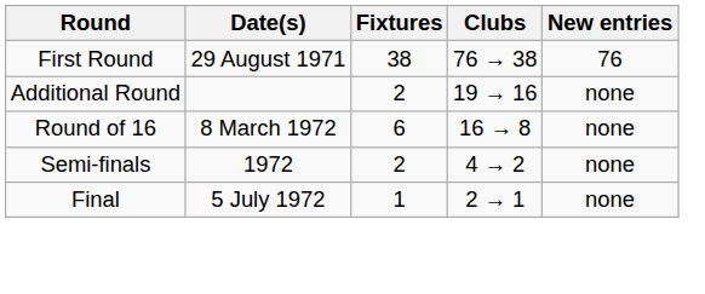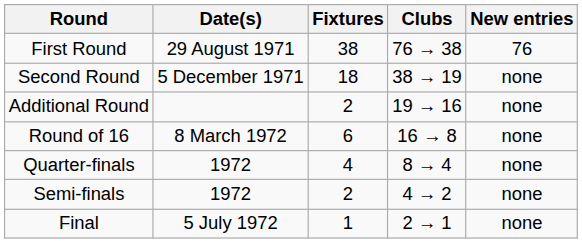 <table class="wikitable" style="text-align:center">
 <tr>
 <th>Round</th>
 <th>Date(s)</th>
 <th>Fixtures</th>
 <th>Clubs</th>
 <th>New entries</th>
 </tr>
 <tr>
 <td>First Round</td>
 <td>29 August 1971</td>
 <td>38</td>
 <td>76 → 38</td>
 <td>76</td>
 </tr>
 <tr>
+<td>Second Round</td>
+<td>5 December 1971</td>
+<td>18</td>
+<td>38 → 19</td>
+<td>none</td>
+</tr>
+<tr>
 <td>Additional Round</td>
 <td></td>
 <td>2</td>
 <td>19 → 16</td>
 <td>none</td>
 </tr>
 <tr>
 <td>Round of 16</td>
 <td>8 March 1972</td>
 <td>6</td>
 <td>16 → 8</td>
+<td>none</td>
+</tr>
+<tr>
+<td>Quarter-finals</td>
+<td>1972</td>
+<td>4</td>
+<td>8 → 4</td>
 <td>none</td>
 </tr>
 <tr>
 <td>Semi-finals</td>
 <td>1972</td>
 <td>2</td>
 <td>4 → 2</td>
 <td>none</td>
 </tr>
 <tr>
 <td>Final</td>
 <td>5 July 1972</td>
 <td>1</td>
 <td>2 → 1</td>
 <td>none</td>
 </tr>
 </table>
